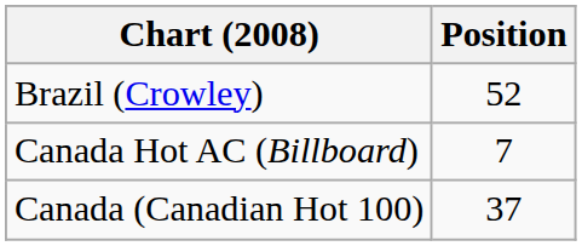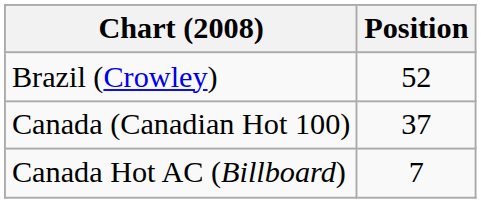 <table class="wikitable">
 <tr>
 <th>Chart (2008)</th>
 <th>Position</th>
 </tr>
 <tr>
 <td>Brazil (<a href='#'>Crowley</a>)</td>
 <td align="center">52</td>
 </tr>
 <tr>
+<td>Canada (Canadian Hot 100)</td>
+<td align="center">37</td>
+</tr>
+<tr>
 <td>Canada Hot AC (<em>Billboard</em>)</td>
 <td align="center">7</td>
 </tr>
-<tr>
-<td>Canada (Canadian Hot 100)</td>
-<td align="center">37</td>
-</tr>
 </table>
